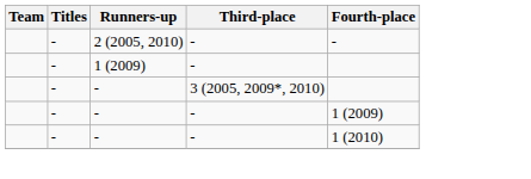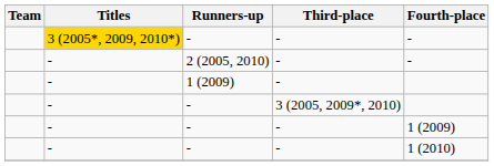 <table class="wikitable">
 <tr>
 <th>Team</th>
 <th>Titles</th>
 <th>Runners-up</th>
 <th>Third-place</th>
 <th>Fourth-place</th>
+</tr>
+<tr>
+<td></td>
+<td bgcolor=gold>3 (2005*, 2009, 2010*)</td>
+<td>-</td>
+<td>-</td>
+<td>-</td>
 </tr>
 <tr>
 <td></td>
 <td>-</td>
 <td>2 (2005, 2010)</td>
 <td>-</td>
 <td>-</td>
 </tr>
 <tr>
 <td></td>
 <td>-</td>
 <td>1 (2009)</td>
 <td>-</td>
 <td></td>
 </tr>
 <tr>
 <td></td>
 <td>-</td>
 <td>-</td>
 <td>3 (2005, 2009*, 2010)</td>
 <td></td>
 </tr>
 <tr>
 <td></td>
 <td>-</td>
 <td>-</td>
 <td>-</td>
 <td>1 (2009)</td>
 </tr>
 <tr>
 <td></td>
 <td>-</td>
 <td>-</td>
 <td>-</td>
 <td>1 (2010)</td>
 </tr>
 <tr>
 </tr>
 </table>
